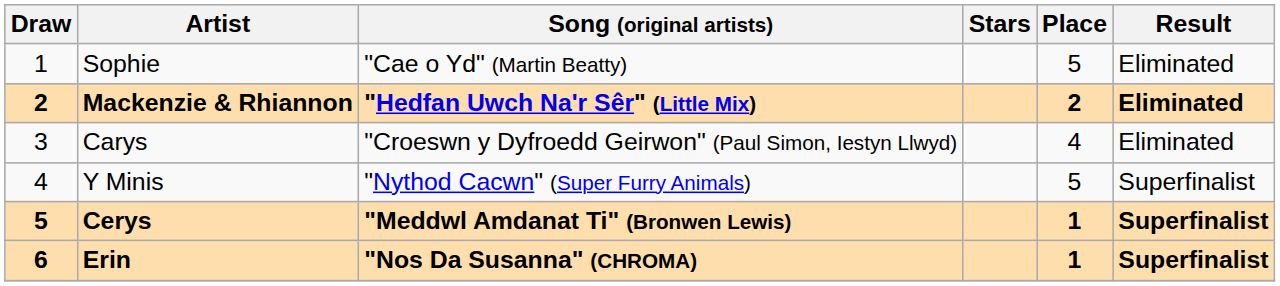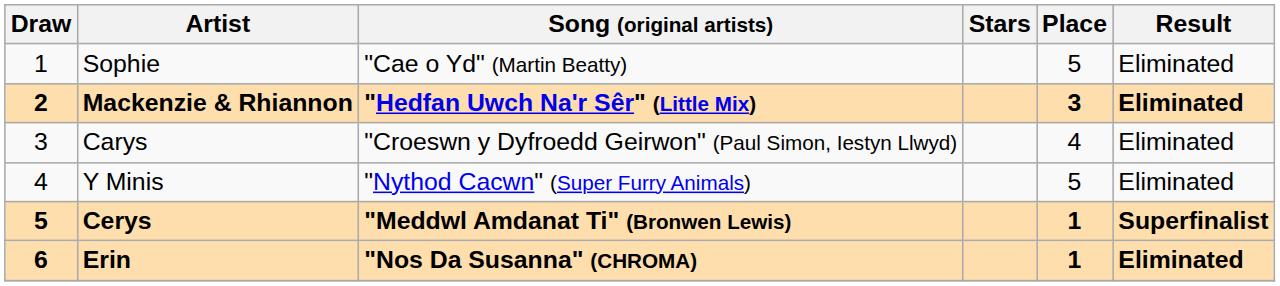 <table class="sortable wikitable" style="margin: 1em auto 1em auto; text-align:center">
 <tr>
 <th>Draw</th>
 <th>Artist</th>
 <th>Song <small>(original artists)</small></th>
 <th>Stars</th>
 <th>Place</th>
 <th>Result</th>
 </tr>
 <tr>
 <td style="text-align:center;">1</td>
 <td align="left">Sophie</td>
 <td align="left">"Cae o Yd" <small>(Martin Beatty)</small></td>
 <td></td>
 <td>5</td>
 <td align="left">Eliminated</td>
 </tr>
 <tr style="font-weight:bold; background:#FFDEAD;">
 <td style="text-align:center;">2</td>
 <td align="left">Mackenzie & Rhiannon</td>
 <td align="left">"<a href='#'>Hedfan Uwch Na'r Sêr</a>" <small>(<a href='#'>Little Mix</a>)</small></td>
 <td></td>
-<td>2</td>
+<td>3</td>
 <td align="left">Eliminated</td>
 </tr>
 <tr>
 <td style="text-align:center;">3</td>
 <td align="left">Carys</td>
 <td align="left">"Croeswn y Dyfroedd Geirwon" <small>(Paul Simon, Iestyn Llwyd)</small></td>
 <td></td>
 <td>4</td>
 <td align="left">Eliminated</td>
 </tr>
 <tr>
 <td style="text-align:center;">4</td>
 <td align="left">Y Minis</td>
 <td align="left">"<a href='#'>Nythod Cacwn</a>" <small>(<a href='#'>Super Furry Animals</a>)</small></td>
 <td></td>
 <td>5</td>
-<td align="left">Superfinalist</td>
+<td align="left">Eliminated</td>
 </tr>
 <tr style="font-weight:bold; background:#FFDEAD;">
 <td style="text-align:center;">5</td>
 <td align="left">Cerys</td>
 <td align="left">"Meddwl Amdanat Ti" <small>(Bronwen Lewis)</small></td>
 <td></td>
 <td>1</td>
 <td align="left">Superfinalist</td>
 </tr>
 <tr style="font-weight:bold; background:#FFDEAD;">
 <td style="text-align:center;">6</td>
 <td align="left">Erin</td>
 <td align="left">"Nos Da Susanna" <small>(CHROMA)</small></td>
 <td></td>
 <td>1</td>
-<td align="left">Superfinalist</td>
+<td align="left">Eliminated</td>
 </tr>
 <tr>
 </tr>
 </table>
